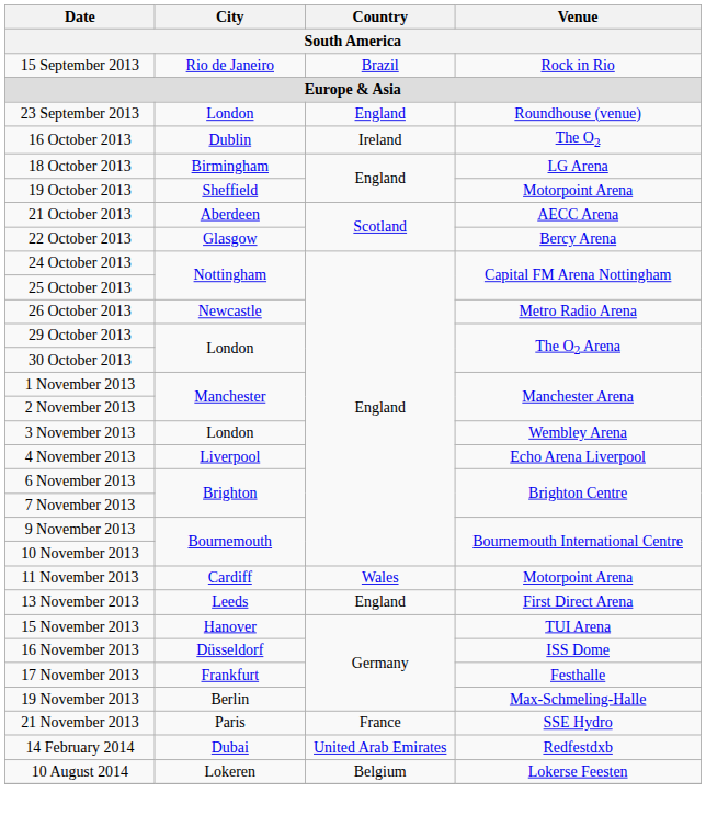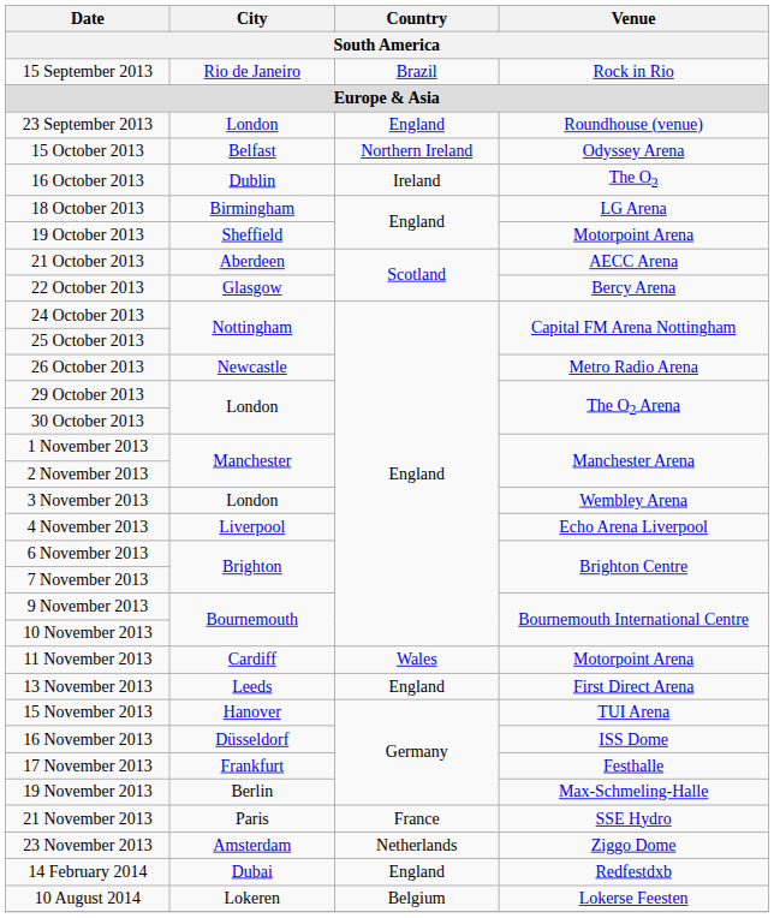 <table class="wikitable" style="text-align:center;">
 <tr>
 <th style="width:150px;">Date</th>
 <th style="width:150px;">City</th>
 <th style="width:150px;">Country</th>
 <th style="width:250px;">Venue</th>
 </tr>
 <tr>
 <th colspan="4"><strong>South America</strong></th>
 </tr>
 <tr>
 <td>15 September 2013</td>
 <td><a href='#'>Rio de Janeiro</a></td>
 <td><a href='#'>Brazil</a></td>
 <td><a href='#'>Rock in Rio</a></td>
 </tr>
 <tr style="background:#ddd;">
 <td colspan="4"><strong>Europe & Asia</strong></td>
 </tr>
 <tr>
 <td>23 September 2013 </td>
 <td><a href='#'>London</a></td>
 <td rowspan="1"><a href='#'>England</a></td>
 <td><a href='#'>Roundhouse (venue)</a></td>
+</tr>
+<tr>
+<td>15 October 2013</td>
+<td><a href='#'>Belfast</a></td>
+<td><a href='#'>Northern Ireland</a></td>
+<td><a href='#'>Odyssey Arena</a></td>
 </tr>
 <tr>
 <td>16 October 2013</td>
 <td><a href='#'>Dublin</a></td>
 <td>Ireland</td>
 <td><a href='#'>The O<sub>2</sub></a></td>
 </tr>
 <tr>
 <td>18 October 2013</td>
 <td><a href='#'>Birmingham</a></td>
 <td rowspan="2">England</td>
 <td><a href='#'>LG Arena</a></td>
 </tr>
 <tr>
 <td>19 October 2013</td>
 <td><a href='#'>Sheffield</a></td>
 <td><a href='#'>Motorpoint Arena</a></td>
 </tr>
 <tr>
 <td>21 October 2013</td>
 <td><a href='#'>Aberdeen</a></td>
 <td rowspan="2"><a href='#'>Scotland</a></td>
 <td><a href='#'>AECC Arena</a></td>
 </tr>
 <tr>
 <td>22 October 2013</td>
 <td><a href='#'>Glasgow</a></td>
 <td><a href='#'>Bercy Arena</a></td>
 </tr>
 <tr>
 <td>24 October 2013</td>
 <td rowspan="2"><a href='#'>Nottingham</a></td>
 <td rowspan="13">England</td>
 <td rowspan="2"><a href='#'>Capital FM Arena Nottingham</a></td>
 </tr>
 <tr>
 <td>25 October 2013</td>
 </tr>
 <tr>
 <td>26 October 2013</td>
 <td><a href='#'>Newcastle</a></td>
 <td><a href='#'>Metro Radio Arena</a></td>
 </tr>
 <tr>
 <td>29 October 2013</td>
 <td rowspan="2">London</td>
 <td rowspan="2"><a href='#'>The O<sub>2</sub> Arena</a></td>
 </tr>
 <tr>
 <td>30 October 2013</td>
 </tr>
 <tr>
 <td>1 November 2013</td>
 <td rowspan="2"><a href='#'>Manchester</a></td>
 <td rowspan="2"><a href='#'>Manchester Arena</a></td>
 </tr>
 <tr>
 <td>2 November 2013</td>
 </tr>
 <tr>
 <td>3 November 2013</td>
 <td>London</td>
 <td><a href='#'>Wembley Arena</a></td>
 </tr>
 <tr>
 <td>4 November 2013</td>
 <td><a href='#'>Liverpool</a></td>
 <td><a href='#'>Echo Arena Liverpool</a></td>
 </tr>
 <tr>
 <td>6 November 2013</td>
 <td rowspan="2"><a href='#'>Brighton</a></td>
 <td rowspan="2"><a href='#'>Brighton Centre</a></td>
 </tr>
 <tr>
 <td>7 November 2013</td>
 </tr>
 <tr>
 <td>9 November 2013</td>
 <td rowspan="2"><a href='#'>Bournemouth</a></td>
 <td rowspan="2"><a href='#'>Bournemouth International Centre</a></td>
 </tr>
 <tr>
 <td>10 November 2013</td>
 </tr>
 <tr>
 <td>11 November 2013</td>
 <td><a href='#'>Cardiff</a></td>
 <td><a href='#'>Wales</a></td>
 <td><a href='#'>Motorpoint Arena</a></td>
 </tr>
 <tr>
 <td>13 November 2013</td>
 <td><a href='#'>Leeds</a></td>
 <td>England</td>
 <td><a href='#'>First Direct Arena</a></td>
 </tr>
 <tr>
 <td>15 November 2013</td>
 <td><a href='#'>Hanover</a></td>
 <td rowspan="4">Germany</td>
 <td><a href='#'>TUI Arena</a></td>
 </tr>
 <tr>
 <td>16 November 2013</td>
 <td><a href='#'>Düsseldorf</a></td>
 <td><a href='#'>ISS Dome</a></td>
 </tr>
 <tr>
 <td>17 November 2013</td>
 <td><a href='#'>Frankfurt</a></td>
 <td><a href='#'>Festhalle</a></td>
 </tr>
 <tr>
 <td>19 November 2013</td>
 <td>Berlin</td>
 <td><a href='#'>Max-Schmeling-Halle</a></td>
 </tr>
 <tr>
 <td>21 November 2013</td>
 <td>Paris</td>
 <td>France</td>
 <td><a href='#'>SSE Hydro</a></td>
 </tr>
 <tr>
+<td>23 November 2013</td>
+<td><a href='#'>Amsterdam</a></td>
+<td>Netherlands</td>
+<td><a href='#'>Ziggo Dome</a></td>
+</tr>
+<tr>
 <td>14 February 2014</td>
 <td><a href='#'>Dubai</a></td>
-<td><a href='#'>United Arab Emirates</a></td>
+<td>England</td>
 <td><a href='#'>Redfestdxb</a></td>
 </tr>
 <tr>
 <td>10 August 2014</td>
 <td>Lokeren</td>
 <td>Belgium</td>
 <td><a href='#'>Lokerse Feesten</a></td>
 </tr>
 <tr>
 </tr>
 </table>
